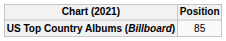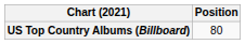 <table class="wikitable plainrowheaders" style="text-align:center">
 <tr>
 <th scope="col">Chart (2021)</th>
 <th scope="col">Position</th>
 </tr>
 <tr>
 <th scope="row">US Top Country Albums (<em>Billboard</em>)</th>
-<td>85</td>
+<td>80</td>
 </tr>
 </table>
